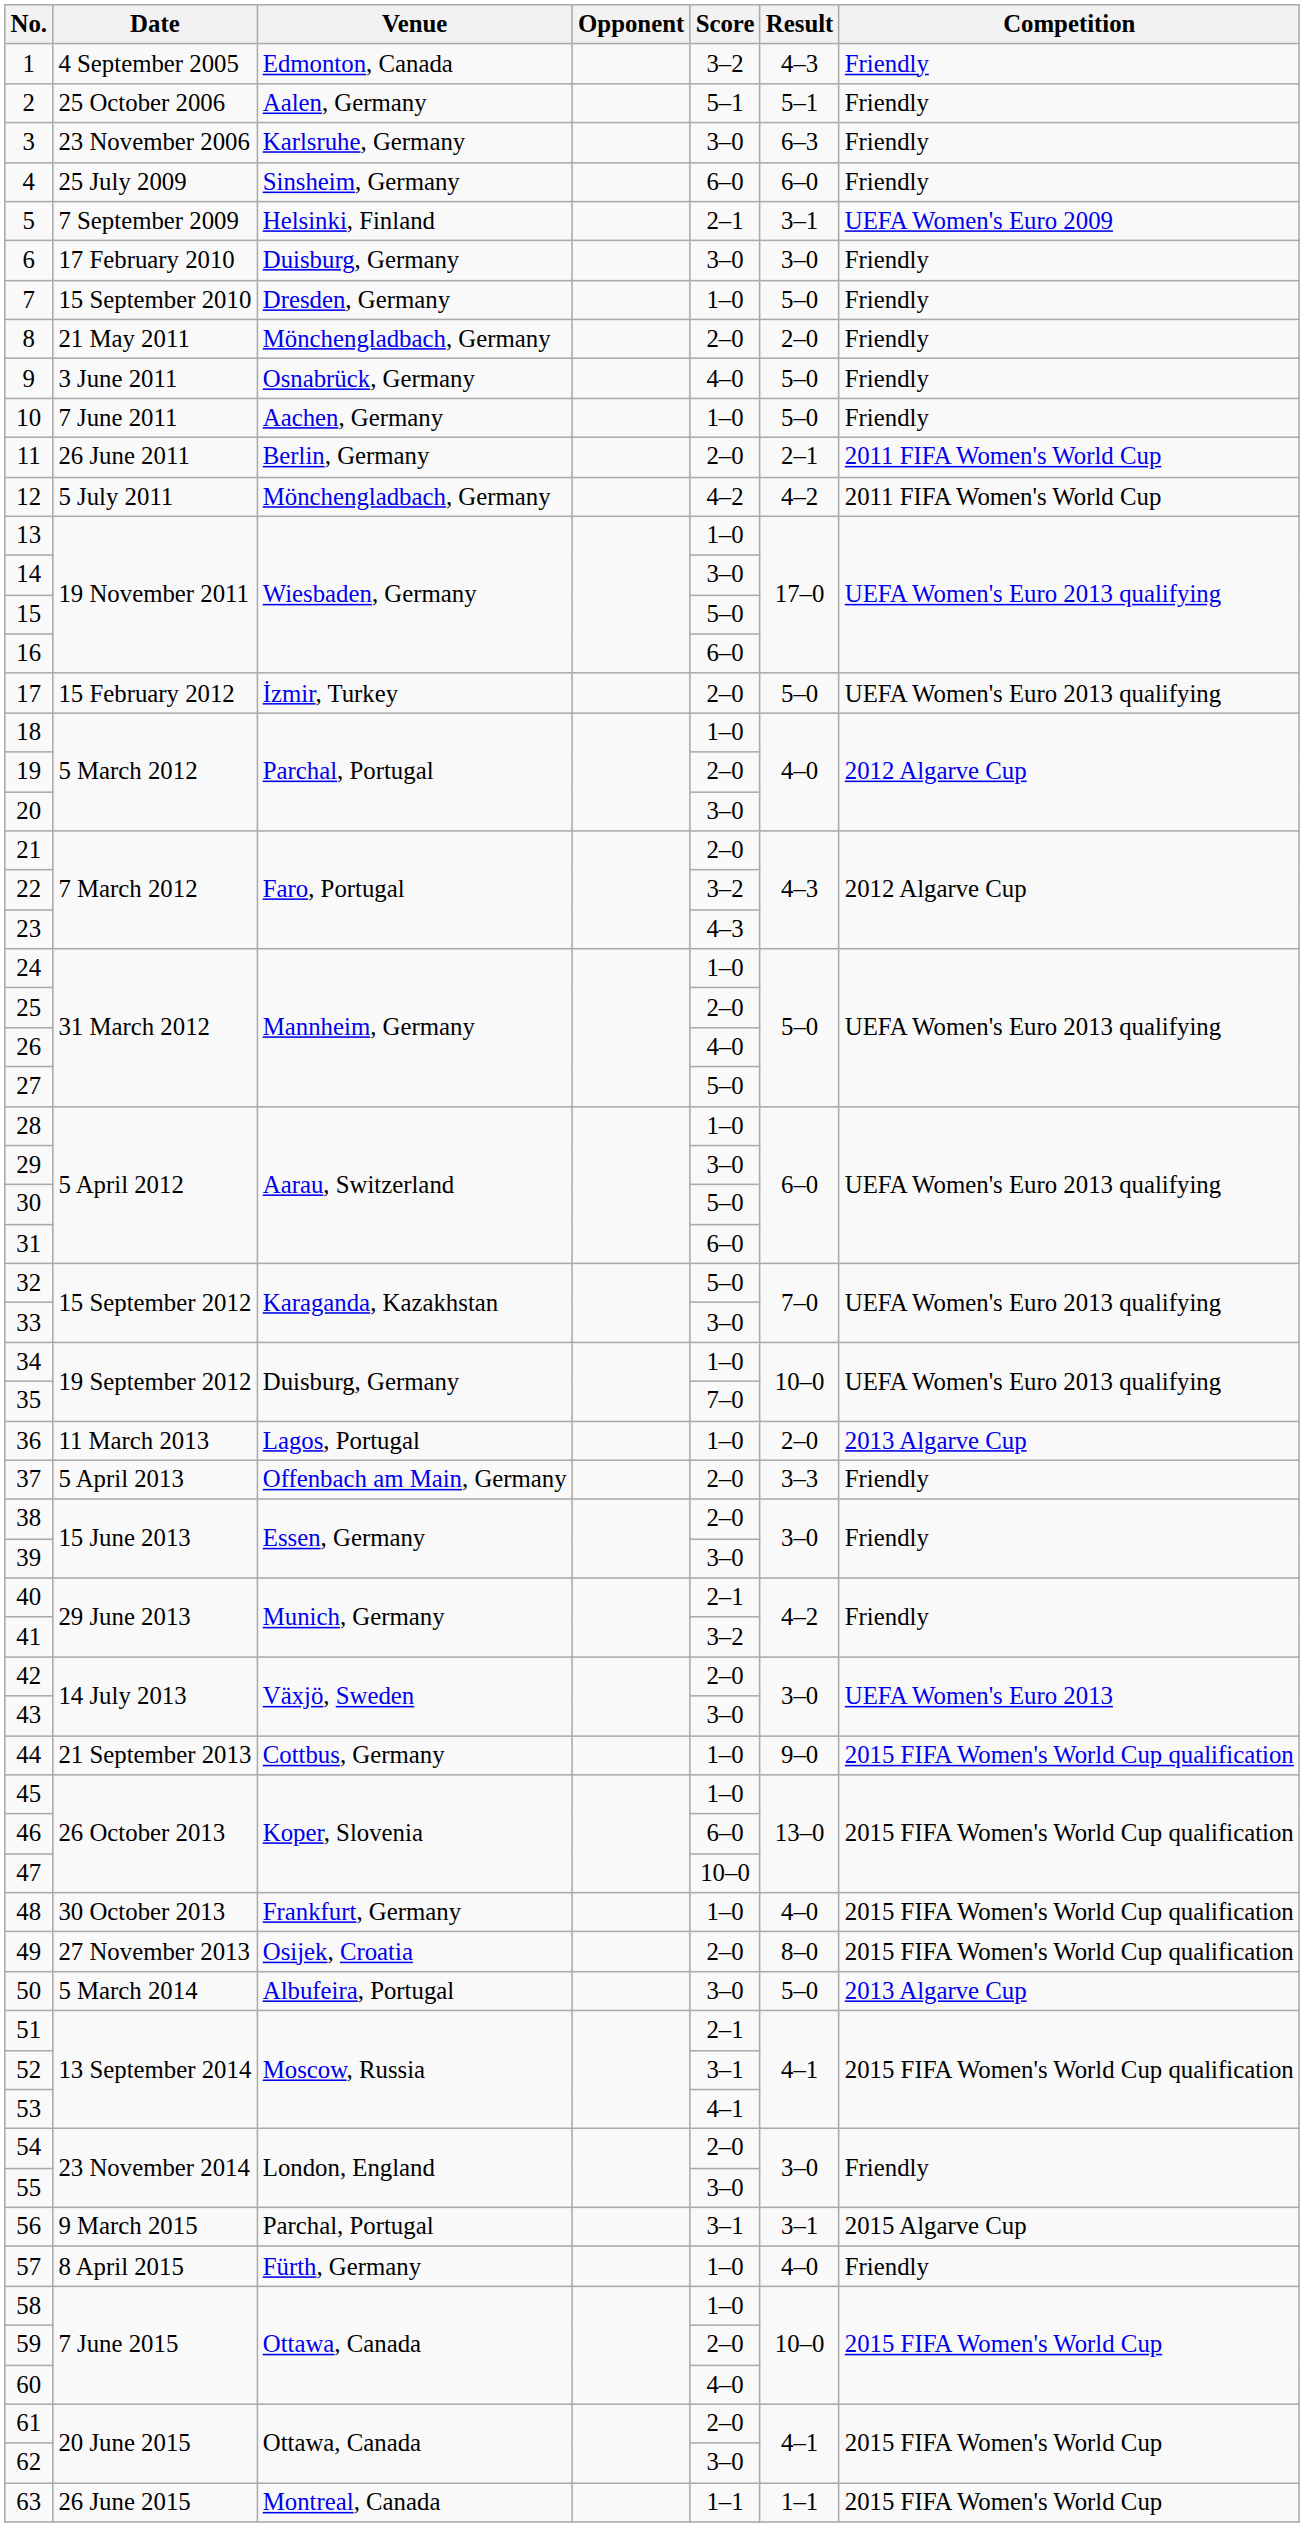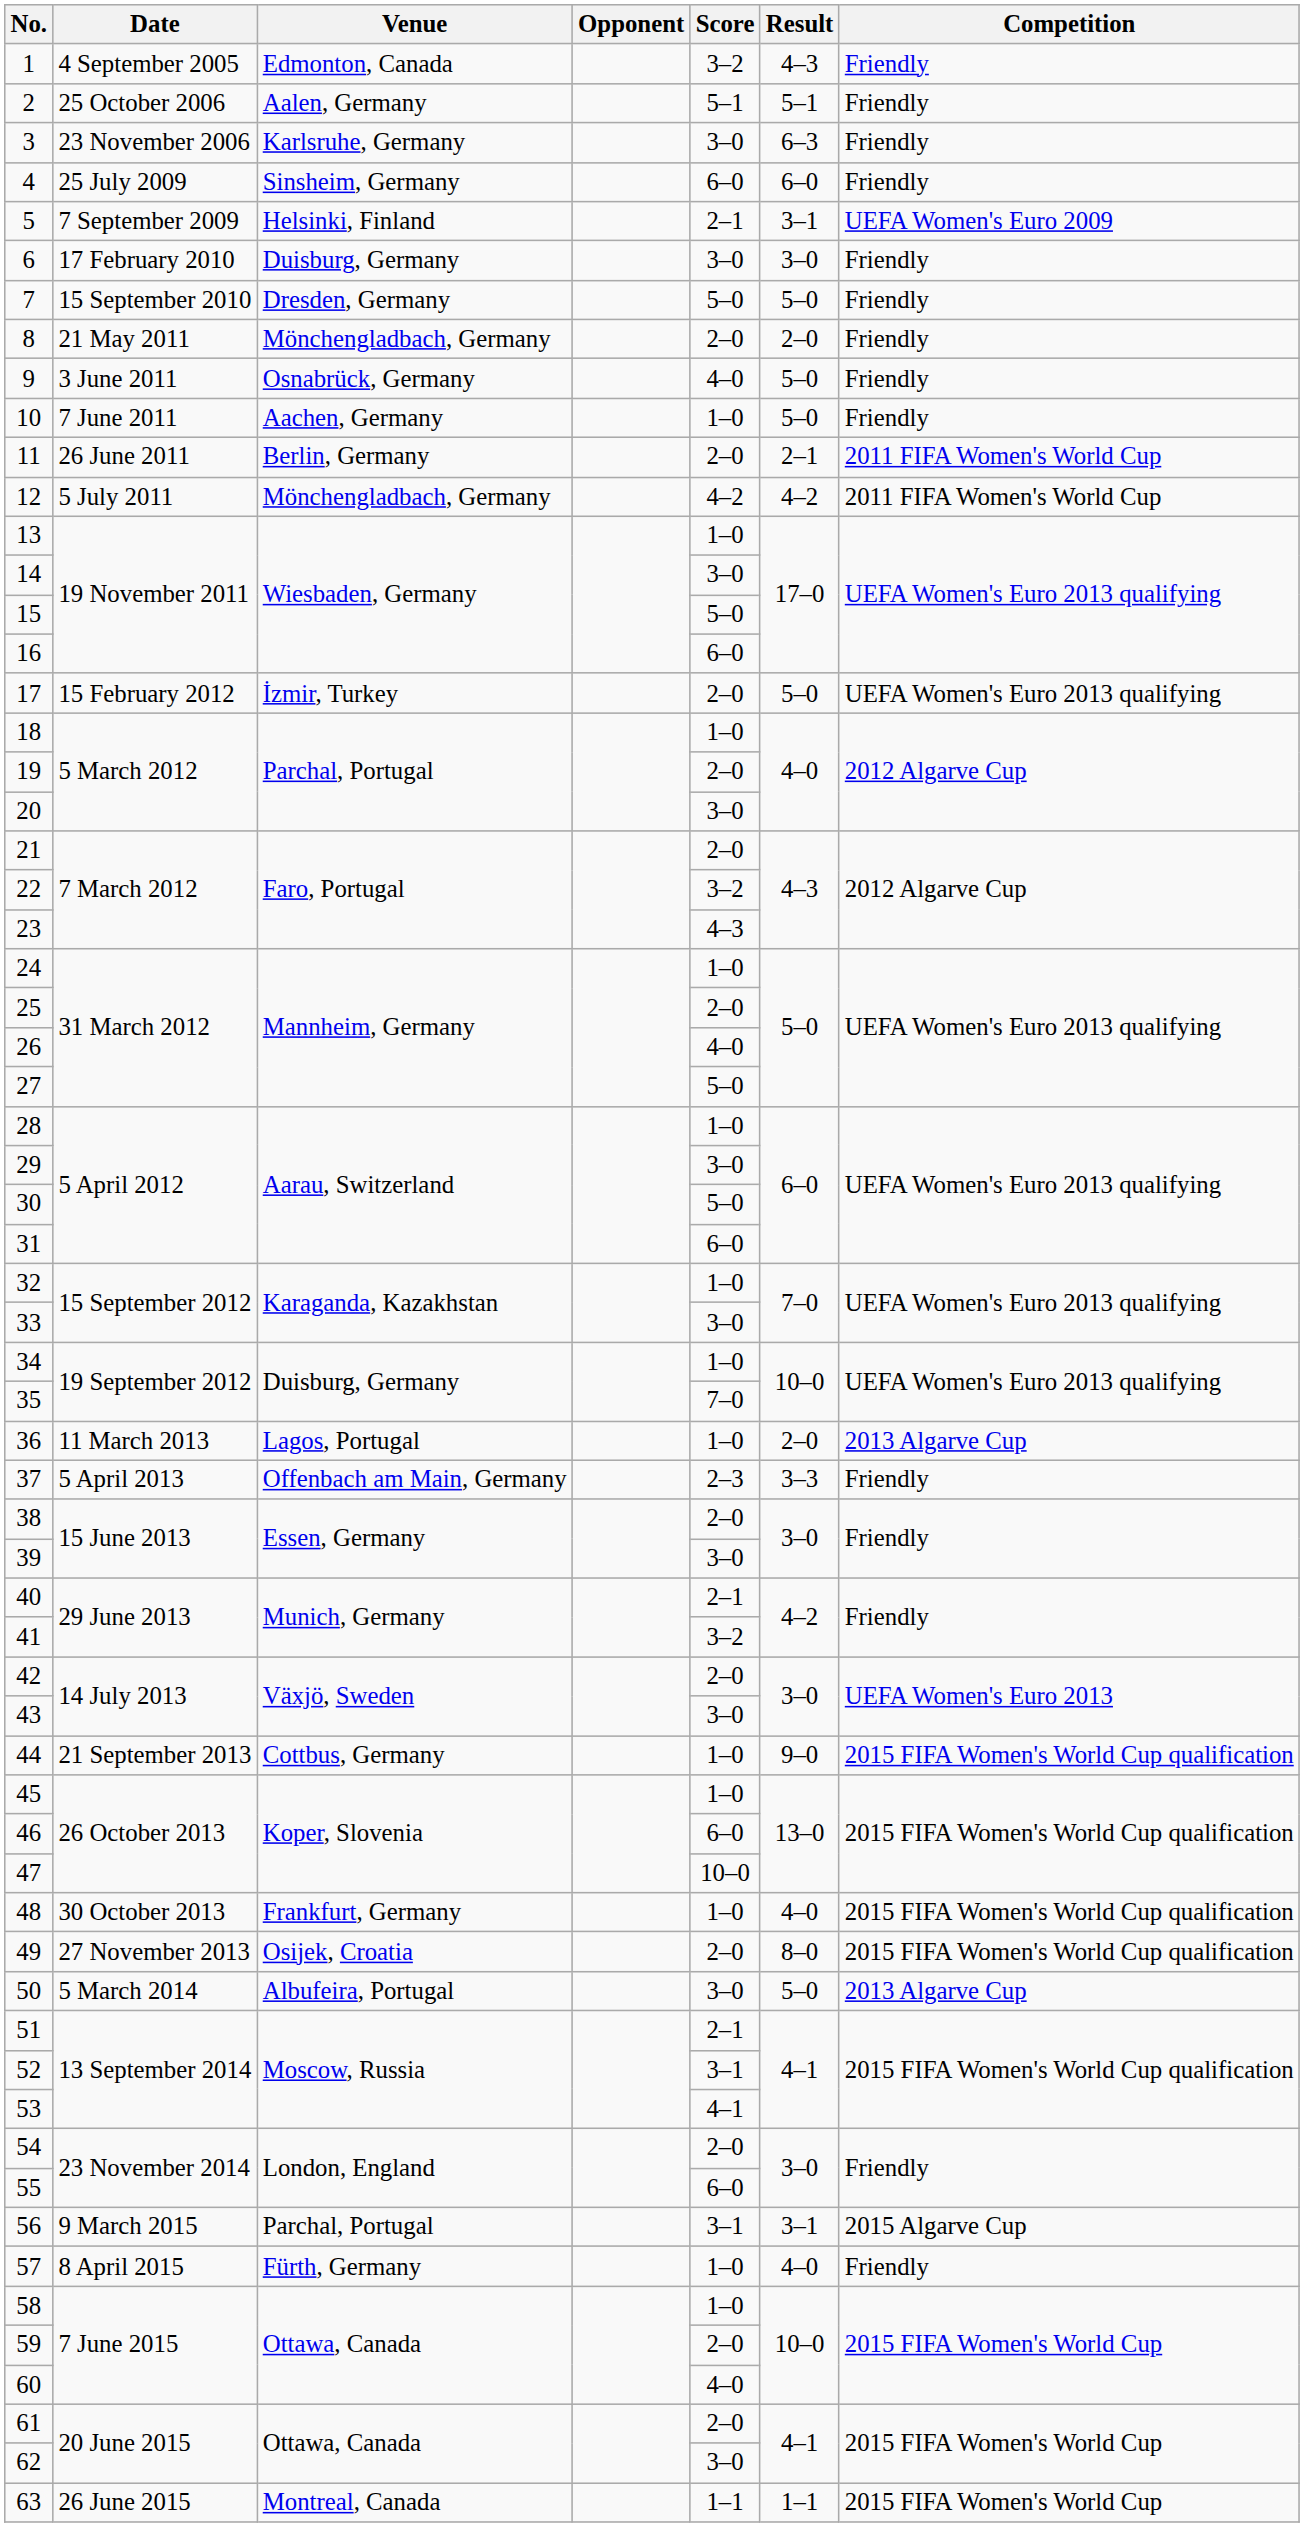 <table class="wikitable sortable">
 <tr>
 <th scope="col">No.</th>
 <th scope="col">Date</th>
 <th scope="col">Venue</th>
 <th scope="col">Opponent</th>
 <th scope="col">Score</th>
 <th scope="col">Result</th>
 <th scope="col">Competition</th>
 </tr>
 <tr>
 <td align="center">1</td>
 <td>4 September 2005</td>
 <td><a href='#'>Edmonton</a>, Canada</td>
 <td></td>
 <td align="center">3–2</td>
 <td align="center">4–3</td>
 <td><a href='#'>Friendly</a></td>
 </tr>
 <tr>
 <td align="center">2</td>
 <td>25 October 2006</td>
 <td><a href='#'>Aalen</a>, Germany</td>
 <td></td>
 <td align="center">5–1</td>
 <td align="center">5–1</td>
 <td>Friendly</td>
 </tr>
 <tr>
 <td align="center">3</td>
 <td>23 November 2006</td>
 <td><a href='#'>Karlsruhe</a>, Germany</td>
 <td></td>
 <td align="center">3–0</td>
 <td align="center">6–3</td>
 <td>Friendly</td>
 </tr>
 <tr>
 <td align="center">4</td>
 <td>25 July 2009</td>
 <td><a href='#'>Sinsheim</a>, Germany</td>
 <td></td>
 <td align="center">6–0</td>
 <td align="center">6–0</td>
 <td>Friendly</td>
 </tr>
 <tr>
 <td align="center">5</td>
 <td>7 September 2009</td>
 <td><a href='#'>Helsinki</a>, Finland</td>
 <td></td>
 <td align="center">2–1</td>
 <td align="center">3–1</td>
 <td><a href='#'>UEFA Women's Euro 2009</a></td>
 </tr>
 <tr>
 <td align="center">6</td>
 <td>17 February 2010</td>
 <td><a href='#'>Duisburg</a>, Germany</td>
 <td></td>
 <td align="center">3–0</td>
 <td align="center">3–0</td>
 <td>Friendly</td>
 </tr>
 <tr>
 <td align="center">7</td>
 <td>15 September 2010</td>
 <td><a href='#'>Dresden</a>, Germany</td>
 <td></td>
-<td align="center">1–0</td>
+<td align="center">5–0</td>
 <td align="center">5–0</td>
 <td>Friendly</td>
 </tr>
 <tr>
 <td align="center">8</td>
 <td>21 May 2011</td>
 <td><a href='#'>Mönchengladbach</a>, Germany</td>
 <td></td>
 <td align="center">2–0</td>
 <td align="center">2–0</td>
 <td>Friendly</td>
 </tr>
 <tr>
 <td align="center">9</td>
 <td>3 June 2011</td>
 <td><a href='#'>Osnabrück</a>, Germany</td>
 <td></td>
 <td align="center">4–0</td>
 <td align="center">5–0</td>
 <td>Friendly</td>
 </tr>
 <tr>
 <td align="center">10</td>
 <td>7 June 2011</td>
 <td><a href='#'>Aachen</a>, Germany</td>
 <td></td>
 <td align="center">1–0</td>
 <td align="center">5–0</td>
 <td>Friendly</td>
 </tr>
 <tr>
 <td align="center">11</td>
 <td>26 June 2011</td>
 <td><a href='#'>Berlin</a>, Germany</td>
 <td></td>
 <td align="center">2–0</td>
 <td align="center">2–1</td>
 <td><a href='#'>2011 FIFA Women's World Cup</a></td>
 </tr>
 <tr>
 <td align="center">12</td>
 <td>5 July 2011</td>
 <td><a href='#'>Mönchengladbach</a>, Germany</td>
 <td></td>
 <td align="center">4–2</td>
 <td align="center">4–2</td>
 <td>2011 FIFA Women's World Cup</td>
 </tr>
 <tr>
 <td align="center">13</td>
 <td rowspan="4">19 November 2011</td>
 <td rowspan="4"><a href='#'>Wiesbaden</a>, Germany</td>
 <td rowspan="4"></td>
 <td align="center">1–0</td>
 <td rowspan="4" style="text-align:center">17–0</td>
 <td rowspan="4"><a href='#'>UEFA Women's Euro 2013 qualifying</a></td>
 </tr>
 <tr>
 <td align="center">14</td>
 <td align="center">3–0</td>
 </tr>
 <tr>
 <td align="center">15</td>
 <td align="center">5–0</td>
 </tr>
 <tr>
 <td align="center">16</td>
 <td align="center">6–0</td>
 </tr>
 <tr>
 <td align="center">17</td>
 <td>15 February 2012</td>
 <td><a href='#'>İzmir</a>, Turkey</td>
 <td></td>
 <td align="center">2–0</td>
 <td align="center">5–0</td>
 <td>UEFA Women's Euro 2013 qualifying</td>
 </tr>
 <tr>
 <td align="center">18</td>
 <td rowspan="3">5 March 2012</td>
 <td rowspan="3"><a href='#'>Parchal</a>, Portugal</td>
 <td rowspan="3"></td>
 <td align="center">1–0</td>
 <td rowspan="3" style="text-align:center">4–0</td>
 <td rowspan="3"><a href='#'>2012 Algarve Cup</a></td>
 </tr>
 <tr>
 <td align="center">19</td>
 <td align="center">2–0</td>
 </tr>
 <tr>
 <td align="center">20</td>
 <td align=center>3–0</td>
 </tr>
 <tr>
 <td align="center">21</td>
 <td rowspan="3">7 March 2012</td>
 <td rowspan="3"><a href='#'>Faro</a>, Portugal</td>
 <td rowspan="3"></td>
 <td align="center">2–0</td>
 <td rowspan="3" style="text-align:center">4–3</td>
 <td rowspan="3">2012 Algarve Cup</td>
 </tr>
 <tr>
 <td align="center">22</td>
 <td align="center">3–2</td>
 </tr>
 <tr>
 <td align="center">23</td>
 <td align=center>4–3</td>
 </tr>
 <tr>
 <td align="center">24</td>
 <td rowspan="4">31 March 2012</td>
 <td rowspan="4"><a href='#'>Mannheim</a>, Germany</td>
 <td rowspan="4"></td>
 <td align="center">1–0</td>
 <td rowspan="4" style="text-align:center">5–0</td>
 <td rowspan="4">UEFA Women's Euro 2013 qualifying</td>
 </tr>
 <tr>
 <td align="center">25</td>
 <td align="center">2–0</td>
 </tr>
 <tr>
 <td align="center">26</td>
 <td align="center">4–0</td>
 </tr>
 <tr>
 <td align="center">27</td>
 <td align="center">5–0</td>
 </tr>
 <tr>
 <td align="center">28</td>
 <td rowspan="4">5 April 2012</td>
 <td rowspan="4"><a href='#'>Aarau</a>, Switzerland</td>
 <td rowspan="4"></td>
 <td align="center">1–0</td>
 <td rowspan="4" style="text-align:center">6–0</td>
 <td rowspan="4">UEFA Women's Euro 2013 qualifying</td>
 </tr>
 <tr>
 <td align="center">29</td>
 <td align=center>3–0</td>
 </tr>
 <tr>
 <td align="center">30</td>
 <td align="center">5–0</td>
 </tr>
 <tr>
 <td align="center">31</td>
 <td align="center">6–0</td>
 </tr>
 <tr>
 <td align="center">32</td>
 <td rowspan="2">15 September 2012</td>
 <td rowspan="2"><a href='#'>Karaganda</a>, Kazakhstan</td>
 <td rowspan="2"></td>
-<td align="center">5–0</td>
+<td align="center">1–0</td>
 <td rowspan="2" style="text-align:center">7–0</td>
 <td rowspan="2">UEFA Women's Euro 2013 qualifying</td>
 </tr>
 <tr>
 <td align="center">33</td>
 <td align="center">3–0</td>
 </tr>
 <tr>
 <td align="center">34</td>
 <td rowspan="2">19 September 2012</td>
 <td rowspan="2">Duisburg, Germany</td>
 <td rowspan="2"></td>
 <td align="center">1–0</td>
 <td rowspan="2" style="text-align:center">10–0</td>
 <td rowspan="2">UEFA Women's Euro 2013 qualifying</td>
 </tr>
 <tr>
 <td align="center">35</td>
 <td align="center">7–0</td>
 </tr>
 <tr>
 <td align="center">36</td>
 <td>11 March 2013</td>
 <td><a href='#'>Lagos</a>, Portugal</td>
 <td></td>
 <td align="center">1–0</td>
 <td align="center">2–0</td>
 <td><a href='#'>2013 Algarve Cup</a></td>
 </tr>
 <tr>
 <td align="center">37</td>
 <td>5 April 2013</td>
 <td><a href='#'>Offenbach am Main</a>, Germany</td>
 <td></td>
-<td align="center">2–0</td>
+<td align="center">2–3</td>
 <td align="center">3–3</td>
 <td>Friendly</td>
 </tr>
 <tr>
 <td align="center">38</td>
 <td rowspan="2">15 June 2013</td>
 <td rowspan="2"><a href='#'>Essen</a>, Germany</td>
 <td rowspan="2"></td>
 <td align="center">2–0</td>
 <td rowspan="2" style="text-align:center">3–0</td>
 <td rowspan="2">Friendly</td>
 </tr>
 <tr>
 <td align="center">39</td>
 <td align=center>3–0</td>
 </tr>
 <tr>
 <td align="center">40</td>
 <td rowspan="2">29 June 2013</td>
 <td rowspan="2"><a href='#'>Munich</a>, Germany</td>
 <td rowspan="2"></td>
 <td align="center">2–1</td>
 <td rowspan="2" style="text-align:center">4–2</td>
 <td rowspan="2">Friendly</td>
 </tr>
 <tr>
 <td align="center">41</td>
 <td align=center>3–2</td>
 </tr>
 <tr>
 <td align="center">42</td>
 <td rowspan="2">14 July 2013</td>
 <td rowspan="2"><a href='#'>Växjö</a>, <a href='#'>Sweden</a></td>
 <td rowspan="2"></td>
 <td align="center">2–0</td>
 <td rowspan="2" style="text-align:center">3–0</td>
 <td rowspan="2"><a href='#'>UEFA Women's Euro 2013</a></td>
 </tr>
 <tr>
 <td align="center">43</td>
 <td align="center">3–0</td>
 </tr>
 <tr>
 <td align="center">44</td>
 <td>21 September 2013</td>
 <td><a href='#'>Cottbus</a>, Germany</td>
 <td></td>
 <td align="center">1–0</td>
 <td align="center">9–0</td>
 <td><a href='#'>2015 FIFA Women's World Cup qualification</a></td>
 </tr>
 <tr>
 <td align="center">45</td>
 <td rowspan="3">26 October 2013</td>
 <td rowspan="3"><a href='#'>Koper</a>, Slovenia</td>
 <td rowspan="3"></td>
 <td align="center">1–0</td>
 <td rowspan="3" style="text-align:center">13–0</td>
 <td rowspan="3">2015 FIFA Women's World Cup qualification</td>
 </tr>
 <tr>
 <td align="center">46</td>
 <td align=center>6–0</td>
 </tr>
 <tr>
 <td align="center">47</td>
 <td align=center>10–0</td>
 </tr>
 <tr>
 <td align="center">48</td>
 <td>30 October 2013</td>
 <td><a href='#'>Frankfurt</a>, Germany</td>
 <td></td>
 <td align="center">1–0</td>
 <td align="center">4–0</td>
 <td>2015 FIFA Women's World Cup qualification</td>
 </tr>
 <tr>
 <td align="center">49</td>
 <td>27 November 2013</td>
 <td><a href='#'>Osijek</a>, <a href='#'>Croatia</a></td>
 <td></td>
 <td align="center">2–0</td>
 <td align="center">8–0</td>
 <td>2015 FIFA Women's World Cup qualification</td>
 </tr>
 <tr>
 <td align="center">50</td>
 <td>5 March 2014</td>
 <td><a href='#'>Albufeira</a>, Portugal</td>
 <td></td>
 <td align="center">3–0</td>
 <td align="center">5–0</td>
 <td><a href='#'>2013 Algarve Cup</a></td>
 </tr>
 <tr>
 <td align="center">51</td>
 <td rowspan="3">13 September 2014</td>
 <td rowspan="3"><a href='#'>Moscow</a>, Russia</td>
 <td rowspan="3"></td>
 <td align="center">2–1</td>
 <td rowspan="3" style="text-align:center">4–1</td>
 <td rowspan="3">2015 FIFA Women's World Cup qualification</td>
 </tr>
 <tr>
 <td align="center">52</td>
 <td align=center>3–1</td>
 </tr>
 <tr>
 <td align="center">53</td>
 <td align=center>4–1</td>
 </tr>
 <tr>
 <td align="center">54</td>
 <td rowspan="2">23 November 2014</td>
 <td rowspan="2">London, England</td>
 <td rowspan="2"></td>
 <td align="center">2–0</td>
 <td rowspan="2" style="text-align:center">3–0</td>
 <td rowspan="2">Friendly</td>
 </tr>
 <tr>
 <td align="center">55</td>
-<td align="center">3–0</td>
+<td align="center">6–0</td>
 </tr>
 <tr>
 <td align="center">56</td>
 <td>9 March 2015</td>
 <td>Parchal, Portugal</td>
 <td></td>
 <td align="center">3–1</td>
 <td align="center">3–1</td>
 <td>2015 Algarve Cup</td>
 </tr>
 <tr>
 <td align="center">57</td>
 <td>8 April 2015</td>
 <td><a href='#'>Fürth</a>, Germany</td>
 <td></td>
 <td align="center">1–0</td>
 <td align="center">4–0</td>
 <td>Friendly</td>
 </tr>
 <tr>
 <td align="center">58</td>
 <td rowspan="3">7 June 2015</td>
 <td rowspan="3"><a href='#'>Ottawa</a>, Canada</td>
 <td rowspan="3"></td>
 <td align="center">1–0</td>
 <td rowspan="3" style="text-align:center">10–0</td>
 <td rowspan="3"><a href='#'>2015 FIFA Women's World Cup</a></td>
 </tr>
 <tr>
 <td align="center">59</td>
 <td align=center>2–0</td>
 </tr>
 <tr>
 <td align="center">60</td>
 <td align=center>4–0</td>
 </tr>
 <tr>
 <td align="center">61</td>
 <td rowspan="2">20 June 2015</td>
 <td rowspan="2">Ottawa, Canada</td>
 <td rowspan="2"></td>
 <td align="center">2–0</td>
 <td rowspan="2" style="text-align:center">4–1</td>
 <td rowspan="2">2015 FIFA Women's World Cup</td>
 </tr>
 <tr>
 <td align="center">62</td>
 <td align=center>3–0</td>
 </tr>
 <tr>
 <td align="center">63</td>
 <td>26 June 2015</td>
 <td><a href='#'>Montreal</a>, Canada</td>
 <td></td>
 <td align="center">1–1</td>
 <td align="center">1–1</td>
 <td>2015 FIFA Women's World Cup</td>
 </tr>
 </table>
